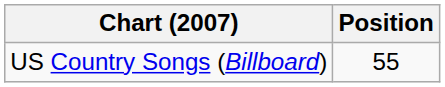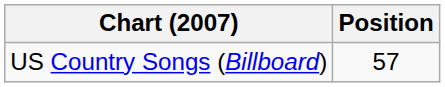 <table class="wikitable sortable">
 <tr>
 <th scope="col">Chart (2007)</th>
 <th scope="col">Position</th>
 </tr>
 <tr>
 <td>US <a href='#'>Country Songs</a> (<em><a href='#'>Billboard</a></em>)</td>
-<td align="center">55</td>
+<td align="center">57</td>
 </tr>
 </table>
